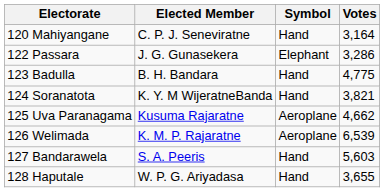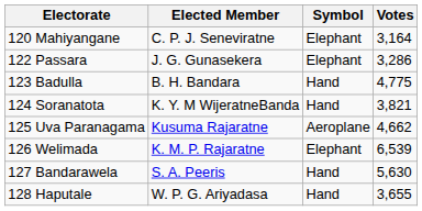 <table class="wikitable" border="1">
 <tr>
 <th>Electorate</th>
 <th>Elected Member</th>
 <th>Symbol</th>
 <th>Votes</th>
 </tr>
 <tr>
 <td>120 Mahiyangane</td>
 <td>C. P. J.  Seneviratne</td>
-<td>Hand</td>
+<td>Elephant</td>
 <td>3,164</td>
 </tr>
 <tr>
 <td>122 Passara</td>
 <td>J. G.  Gunasekera</td>
 <td>Elephant</td>
 <td>3,286</td>
 </tr>
 <tr>
 <td>123 Badulla</td>
 <td>B. H.  Bandara</td>
 <td>Hand</td>
 <td>4,775</td>
 </tr>
 <tr>
 <td>124 Soranatota</td>
 <td>K. Y. M WijeratneBanda</td>
 <td>Hand</td>
 <td>3,821</td>
 </tr>
 <tr>
 <td>125 Uva Paranagama</td>
 <td><a href='#'>Kusuma Rajaratne</a></td>
 <td>Aeroplane</td>
 <td>4,662</td>
 </tr>
 <tr>
 <td>126 Welimada</td>
 <td><a href='#'>K. M. P. Rajaratne</a></td>
-<td>Aeroplane</td>
+<td>Elephant</td>
 <td>6,539</td>
 </tr>
 <tr>
 <td>127 Bandarawela</td>
 <td><a href='#'>S. A. Peeris</a></td>
 <td>Hand</td>
-<td>5,603</td>
+<td>5,630</td>
 </tr>
 <tr>
 <td>128 Haputale</td>
 <td>W. P. G.  Ariyadasa</td>
 <td>Hand</td>
 <td>3,655</td>
 </tr>
 </table>
